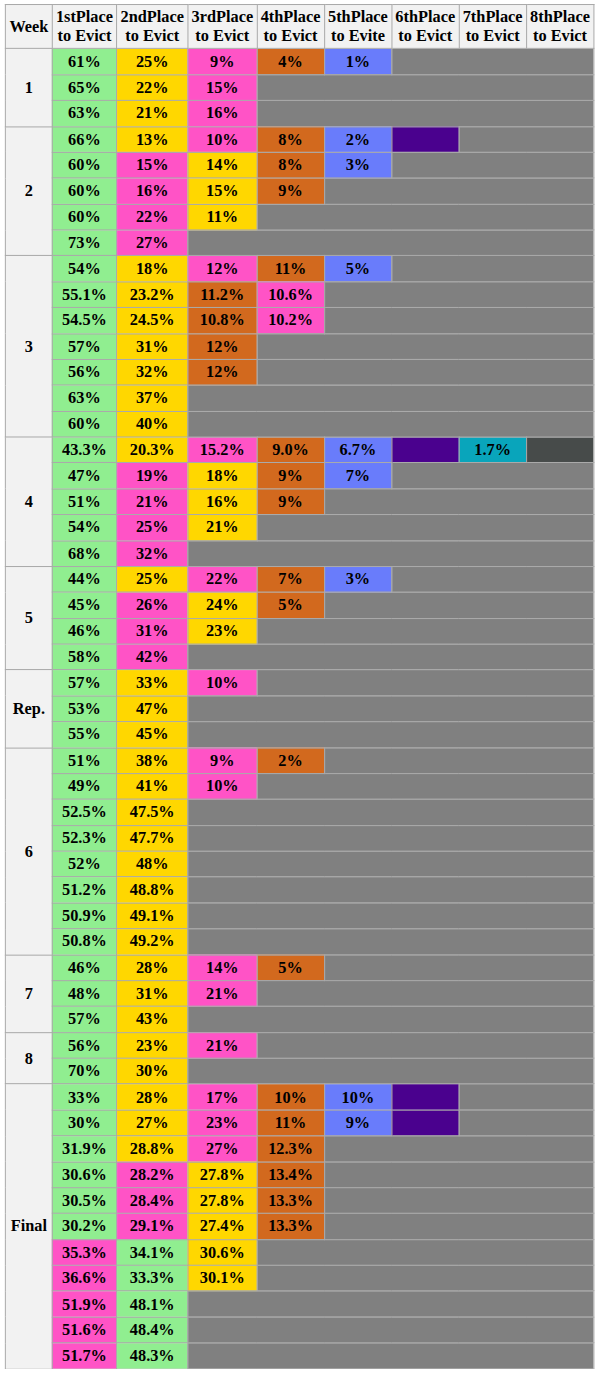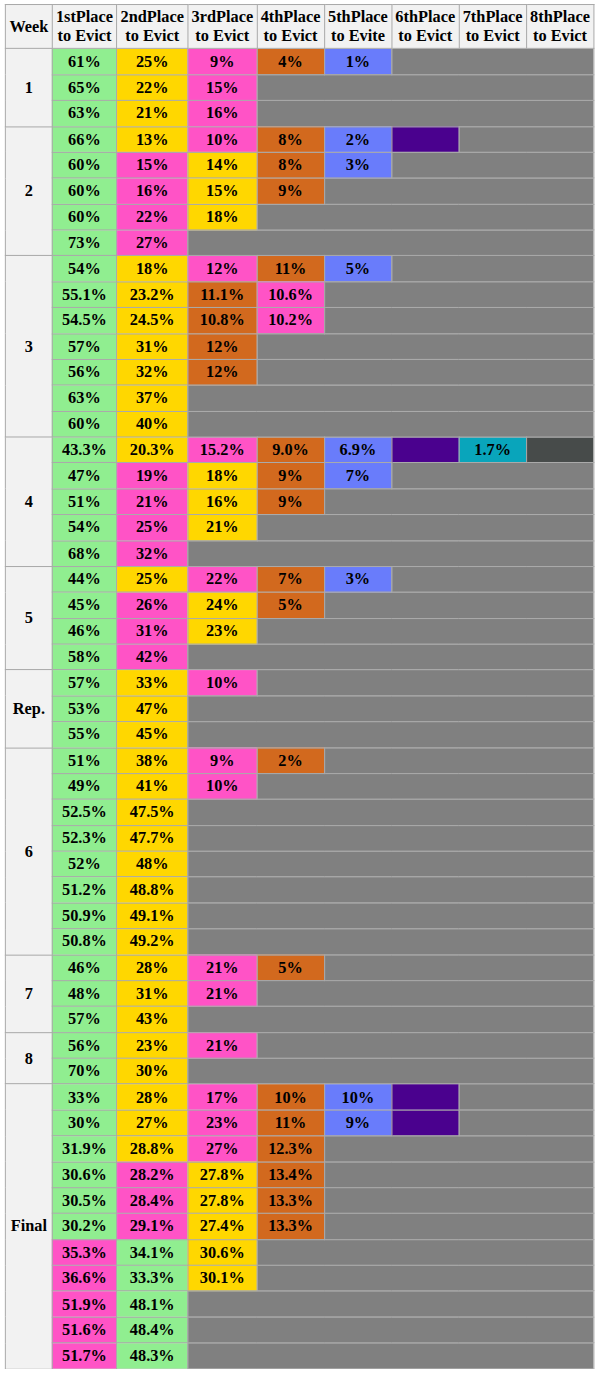 <table class="wikitable" style="margin:1em auto; text-align:center">
 <tr>
 <th>Week</th>
 <th>1stPlace<br>to Evict</th>
 <th>2ndPlace<br>to Evict</th>
 <th>3rdPlace<br>to Evict</th>
 <th>4thPlace<br>to Evict</th>
 <th>5thPlace<br>to Evite</th>
 <th>6thPlace<br>to Evict</th>
 <th>7thPlace<br>to Evict</th>
 <th>8thPlace<br>to Evict</th>
 </tr>
 <tr>
 <th rowspan="3">1</th>
 <td bgcolor="lightgreen"><strong>61%</strong></td>
 <td bgcolor="#ffd700"><strong>25%</strong></td>
 <td bgcolor="#ff53c6"><strong>9%</strong></td>
 <td bgcolor="chocolate"><strong>4%</strong></td>
 <td bgcolor="#697cfb"><strong>1%</strong></td>
 <td colspan=3 bgcolor="grey"></td>
 </tr>
 <tr>
 <td bgcolor="lightgreen"><strong>65%</strong></td>
 <td bgcolor="#ffd700"><strong>22%</strong></td>
 <td bgcolor="#ff53c6"><strong>15%</strong></td>
 <td colspan=5 bgcolor="grey"></td>
 </tr>
 <tr>
 <td bgcolor="lightgreen"><strong>63%</strong></td>
 <td bgcolor="#ffd700"><strong>21%</strong></td>
 <td bgcolor="#ff53c6"><strong>16%</strong></td>
 <td colspan=5 bgcolor="grey"></td>
 </tr>
 <tr>
 <th rowspan="5">2</th>
 <td bgcolor="lightgreen"><strong>66%</strong></td>
 <td bgcolor="#ffd700"><strong>13%</strong></td>
 <td bgcolor="#ff53c6"><strong>10%</strong></td>
 <td bgcolor="chocolate"><strong>8%</strong></td>
 <td bgcolor="#697cfb"><strong>2%</strong></td>
 <td bgcolor="#4a018e"></td>
 <td colspan=2 bgcolor="grey"></td>
 </tr>
 <tr>
 <td bgcolor="lightgreen"><strong>60%</strong></td>
 <td bgcolor="#ff53c6"><strong>15%</strong></td>
 <td bgcolor="#ffd700"><strong>14%</strong></td>
 <td bgcolor="chocolate"><strong>8%</strong></td>
 <td bgcolor="#697cfb"><strong>3%</strong></td>
 <td colspan=3 bgcolor="grey"></td>
 </tr>
 <tr>
 <td bgcolor="lightgreen"><strong>60%</strong></td>
 <td bgcolor="#ff53c6"><strong>16%</strong></td>
 <td bgcolor="#ffd700"><strong>15%</strong></td>
 <td bgcolor="chocolate"><strong>9%</strong></td>
 <td colspan=4 bgcolor="grey"></td>
 </tr>
 <tr>
 <td bgcolor="lightgreen"><strong>60%</strong></td>
 <td bgcolor="#ff53c6"><strong>22%</strong></td>
-<td bgcolor="#ffd700"><strong>11%</strong></td>
+<td bgcolor="#ffd700"><strong>18%</strong></td>
 <td colspan=5 bgcolor="grey"></td>
 </tr>
 <tr>
 <td bgcolor="lightgreen"><strong>73%</strong></td>
 <td bgcolor="#ff53c6"><strong>27%</strong></td>
 <td colspan=6 bgcolor="grey"></td>
 </tr>
 <tr>
 <th rowspan="7">3</th>
 <td bgcolor="lightgreen"><strong>54%</strong></td>
 <td bgcolor="#ffd700"><strong>18%</strong></td>
 <td bgcolor="#ff53c6"><strong>12%</strong></td>
 <td bgcolor="chocolate"><strong>11%</strong></td>
 <td bgcolor="#697cfb"><strong>5%</strong></td>
 <td colspan=3 bgcolor="grey"></td>
 </tr>
 <tr>
 <td bgcolor="lightgreen"><strong>55.1%</strong></td>
 <td bgcolor="#ffd700"><strong>23.2%</strong></td>
-<td bgcolor="chocolate"><strong>11.2%</strong></td>
+<td bgcolor="chocolate"><strong>11.1%</strong></td>
 <td bgcolor="#ff53c6"><strong>10.6%</strong></td>
 <td colspan=4 bgcolor="grey"></td>
 </tr>
 <tr>
 <td bgcolor="lightgreen"><strong>54.5%</strong></td>
 <td bgcolor="#ffd700"><strong>24.5%</strong></td>
 <td bgcolor="chocolate"><strong>10.8%</strong></td>
 <td bgcolor="#ff53c6"><strong>10.2%</strong></td>
 <td colspan=4 bgcolor="grey"></td>
 </tr>
 <tr>
 <td bgcolor="lightgreen"><strong>57%</strong></td>
 <td bgcolor="#ffd700"><strong>31%</strong></td>
 <td bgcolor="chocolate"><strong>12%</strong></td>
 <td colspan=5 bgcolor="grey"></td>
 </tr>
 <tr>
 <td bgcolor="lightgreen"><strong>56%</strong></td>
 <td bgcolor="#ffd700"><strong>32%</strong></td>
 <td bgcolor="chocolate"><strong>12%</strong></td>
 <td colspan=5 bgcolor="grey"></td>
 </tr>
 <tr>
 <td bgcolor="lightgreen"><strong>63%</strong></td>
 <td bgcolor="#ffd700"><strong>37%</strong></td>
 <td colspan=6 bgcolor="grey"></td>
 </tr>
 <tr>
 <td bgcolor="lightgreen"><strong>60%</strong></td>
 <td bgcolor="#ffd700"><strong>40%</strong></td>
 <td colspan=6 bgcolor="grey"></td>
 </tr>
 <tr>
 <th rowspan="5">4</th>
 <td bgcolor="lightgreen"><strong>43.3%</strong></td>
 <td bgcolor="#ffd700"><strong>20.3%</strong></td>
 <td bgcolor="#ff53c6"><strong>15.2%</strong></td>
 <td bgcolor="chocolate"><strong>9.0%</strong></td>
-<td bgcolor="#697cfb"><strong>6.7%</strong></td>
+<td bgcolor="#697cfb"><strong>6.9%</strong></td>
 <td bgcolor="#4a018e"></td>
 <td bgcolor="#09a5bb"><strong>1.7%</strong></td>
 <td bgcolor="#474b4a"></td>
 </tr>
 <tr>
 <td bgcolor="lightgreen"><strong>47%</strong></td>
 <td bgcolor="#ff53c6"><strong>19%</strong></td>
 <td bgcolor="#ffd700"><strong>18%</strong></td>
 <td bgcolor="chocolate"><strong>9%</strong></td>
 <td bgcolor="#697cfb"><strong>7%</strong></td>
 <td colspan=3 bgcolor="grey"></td>
 </tr>
 <tr>
 <td bgcolor="lightgreen"><strong>51%</strong></td>
 <td bgcolor="#ff53c6"><strong>21%</strong></td>
 <td bgcolor="#ffd700"><strong>16%</strong></td>
 <td bgcolor="chocolate"><strong>9%</strong></td>
 <td colspan=4 bgcolor="grey"></td>
 </tr>
 <tr>
 <td bgcolor="lightgreen"><strong>54%</strong></td>
 <td bgcolor="#ff53c6"><strong>25%</strong></td>
 <td bgcolor="#ffd700"><strong>21%</strong></td>
 <td colspan=5 bgcolor="grey"></td>
 </tr>
 <tr>
 <td bgcolor="lightgreen"><strong>68%</strong></td>
 <td bgcolor="#ff53c6"><strong>32%</strong></td>
 <td colspan=6 bgcolor="grey"></td>
 </tr>
 <tr>
 <th rowspan="4">5</th>
 <td bgcolor="lightgreen"><strong>44%</strong></td>
 <td bgcolor="#ffd700"><strong>25%</strong></td>
 <td bgcolor="#ff53c6"><strong>22%</strong></td>
 <td bgcolor="chocolate"><strong>7%</strong></td>
 <td bgcolor="#697cfb"><strong>3%</strong></td>
 <td colspan=3 bgcolor="grey"></td>
 </tr>
 <tr>
 <td bgcolor="lightgreen"><strong>45%</strong></td>
 <td bgcolor="#ff53c6"><strong>26%</strong></td>
 <td bgcolor="#ffd700"><strong>24%</strong></td>
 <td bgcolor="chocolate"><strong>5%</strong></td>
 <td colspan=4 bgcolor="grey"></td>
 </tr>
 <tr>
 <td bgcolor="lightgreen"><strong>46%</strong></td>
 <td bgcolor="#ff53c6"><strong>31%</strong></td>
 <td bgcolor="#ffd700"><strong>23%</strong></td>
 <td colspan=5 bgcolor="grey"></td>
 </tr>
 <tr>
 <td bgcolor="lightgreen"><strong>58%</strong></td>
 <td bgcolor="#ff53c6"><strong>42%</strong></td>
 <td colspan=6 bgcolor="grey"></td>
 </tr>
 <tr>
 <th rowspan="3">Rep.</th>
 <td bgcolor="lightgreen"><strong>57%</strong></td>
 <td bgcolor="#ffd700"><strong>33%</strong></td>
 <td bgcolor="#ff53c6"><strong>10%</strong></td>
 <td colspan=5 bgcolor="grey"></td>
 </tr>
 <tr>
 <td bgcolor="lightgreen"><strong>53%</strong></td>
 <td bgcolor="#ffd700"><strong>47%</strong></td>
 <td colspan=6 bgcolor="grey"></td>
 </tr>
 <tr>
 <td bgcolor="lightgreen"><strong>55%</strong></td>
 <td bgcolor="#ffd700"><strong>45%</strong></td>
 <td colspan=6 bgcolor="grey"></td>
 </tr>
 <tr>
 <th rowspan="8">6</th>
 <td bgcolor="lightgreen"><strong>51%</strong></td>
 <td bgcolor="#ffd700"><strong>38%</strong></td>
 <td bgcolor="#ff53c6"><strong>9%</strong></td>
 <td bgcolor="chocolate"><strong>2%</strong></td>
 <td colspan=4 bgcolor="grey"></td>
 </tr>
 <tr>
 <td bgcolor="lightgreen"><strong>49%</strong></td>
 <td bgcolor="#ffd700"><strong>41%</strong></td>
 <td bgcolor="#ff53c6"><strong>10%</strong></td>
 <td colspan=5 bgcolor="grey"></td>
 </tr>
 <tr>
 <td bgcolor="lightgreen"><strong>52.5%</strong></td>
 <td bgcolor="#ffd700"><strong>47.5%</strong></td>
 <td colspan=6 bgcolor="grey"></td>
 </tr>
 <tr>
 <td bgcolor="lightgreen"><strong>52.3%</strong></td>
 <td bgcolor="#ffd700"><strong>47.7%</strong></td>
 <td colspan=6 bgcolor="grey"></td>
 </tr>
 <tr>
 <td bgcolor="lightgreen"><strong>52%</strong></td>
 <td bgcolor="#ffd700"><strong>48%</strong></td>
 <td colspan=6 bgcolor="grey"></td>
 </tr>
 <tr>
 <td bgcolor="lightgreen"><strong>51.2%</strong></td>
 <td bgcolor="#ffd700"><strong>48.8%</strong></td>
 <td colspan=6 bgcolor="grey"></td>
 </tr>
 <tr>
 <td bgcolor="lightgreen"><strong>50.9%</strong></td>
 <td bgcolor="#ffd700"><strong>49.1%</strong></td>
 <td colspan=6 bgcolor="grey"></td>
 </tr>
 <tr>
 <td bgcolor="lightgreen"><strong>50.8%</strong></td>
 <td bgcolor="#ffd700"><strong>49.2%</strong></td>
 <td colspan=6 bgcolor="grey"></td>
 </tr>
 <tr>
 <th rowspan="3">7</th>
 <td bgcolor="lightgreen"><strong>46%</strong></td>
 <td bgcolor="#ffd700"><strong>28%</strong></td>
-<td bgcolor="#ff53c6"><strong>14%</strong></td>
+<td bgcolor="#ff53c6"><strong>21%</strong></td>
 <td bgcolor="chocolate"><strong>5%</strong></td>
 <td colspan=4 bgcolor="grey"></td>
 </tr>
 <tr>
 <td bgcolor="lightgreen"><strong>48%</strong></td>
 <td bgcolor="#ffd700"><strong>31%</strong></td>
 <td bgcolor="#ff53c6"><strong>21%</strong></td>
 <td colspan=5 bgcolor="grey"></td>
 </tr>
 <tr>
 <td bgcolor="lightgreen"><strong>57%</strong></td>
 <td bgcolor="#ffd700"><strong>43%</strong></td>
 <td colspan=6 bgcolor="grey"></td>
 </tr>
 <tr>
 <th rowspan="2">8</th>
 <td bgcolor="lightgreen"><strong>56%</strong></td>
 <td bgcolor="#ffd700"><strong>23%</strong></td>
 <td bgcolor="#ff53c6"><strong>21%</strong></td>
 <td colspan=5 bgcolor="grey"></td>
 </tr>
 <tr>
 <td bgcolor="lightgreen"><strong>70%</strong></td>
 <td bgcolor="#ffd700"><strong>30%</strong></td>
 <td colspan=7 bgcolor="grey"></td>
 </tr>
 <tr>
 <th rowspan="11">Final</th>
 <td bgcolor="lightgreen"><strong>33%</strong></td>
 <td bgcolor="#ffd700"><strong>28%</strong></td>
 <td bgcolor="#ff53c6"><strong>17%</strong></td>
 <td bgcolor="chocolate"><strong>10%</strong></td>
 <td bgcolor="#697cfb"><strong>10%</strong></td>
 <td bgcolor="#4a018e"></td>
 <td colspan=2 bgcolor="grey"></td>
 </tr>
 <tr>
 <td bgcolor="lightgreen"><strong>30%</strong></td>
 <td bgcolor="#ffd700"><strong>27%</strong></td>
 <td bgcolor="#ff53c6"><strong>23%</strong></td>
 <td bgcolor="chocolate"><strong>11%</strong></td>
 <td bgcolor="#697cfb"><strong>9%</strong></td>
 <td bgcolor="#4a018e"></td>
 <td colspan=2 bgcolor="grey"></td>
 </tr>
 <tr>
 <td bgcolor="lightgreen"><strong>31.9%</strong></td>
 <td bgcolor="#ffd700"><strong>28.8%</strong></td>
 <td bgcolor="#ff53c6"><strong>27%</strong></td>
 <td bgcolor="chocolate"><strong>12.3%</strong></td>
 <td colspan=4 bgcolor="grey"></td>
 </tr>
 <tr>
 <td bgcolor="lightgreen"><strong>30.6%</strong></td>
 <td bgcolor="#ff53c6"><strong>28.2%</strong></td>
 <td bgcolor="#ffd700"><strong>27.8%</strong></td>
 <td bgcolor="chocolate"><strong>13.4%</strong></td>
 <td colspan=4 bgcolor="grey"></td>
 </tr>
 <tr>
 <td bgcolor="lightgreen"><strong>30.5%</strong></td>
 <td bgcolor="#ff53c6"><strong>28.4%</strong></td>
 <td bgcolor="#ffd700"><strong>27.8%</strong></td>
 <td bgcolor="chocolate"><strong>13.3%</strong></td>
 <td colspan=4 bgcolor="grey"></td>
 </tr>
 <tr>
 <td bgcolor="lightgreen"><strong>30.2%</strong></td>
 <td bgcolor="#ff53c6"><strong>29.1%</strong></td>
 <td bgcolor="#ffd700"><strong>27.4%</strong></td>
 <td bgcolor="chocolate"><strong>13.3%</strong></td>
 <td colspan=4 bgcolor="grey"></td>
 </tr>
 <tr>
 <td bgcolor="#ff53c6"><strong>35.3%</strong></td>
 <td bgcolor="lightgreen"><strong>34.1%</strong></td>
 <td bgcolor="#ffd700"><strong>30.6%</strong></td>
 <td colspan=5 bgcolor="grey"></td>
 </tr>
 <tr>
 <td bgcolor="#ff53c6"><strong>36.6%</strong></td>
 <td bgcolor="lightgreen"><strong>33.3%</strong></td>
 <td bgcolor="#ffd700"><strong>30.1%</strong></td>
 <td colspan=5 bgcolor="grey"></td>
 </tr>
 <tr>
 <td bgcolor="#ff53c6"><strong>51.9%</strong></td>
 <td bgcolor="lightgreen"><strong>48.1%</strong></td>
 <td colspan=6 bgcolor="grey"></td>
 </tr>
 <tr>
 <td bgcolor="#ff53c6"><strong>51.6%</strong></td>
 <td bgcolor="lightgreen"><strong>48.4%</strong></td>
 <td colspan=6 bgcolor="grey"></td>
 </tr>
 <tr>
 <td bgcolor="#ff53c6"><strong>51.7%</strong></td>
 <td bgcolor="lightgreen"><strong>48.3%</strong></td>
 <td colspan=6 bgcolor="grey"></td>
 </tr>
 </table>
